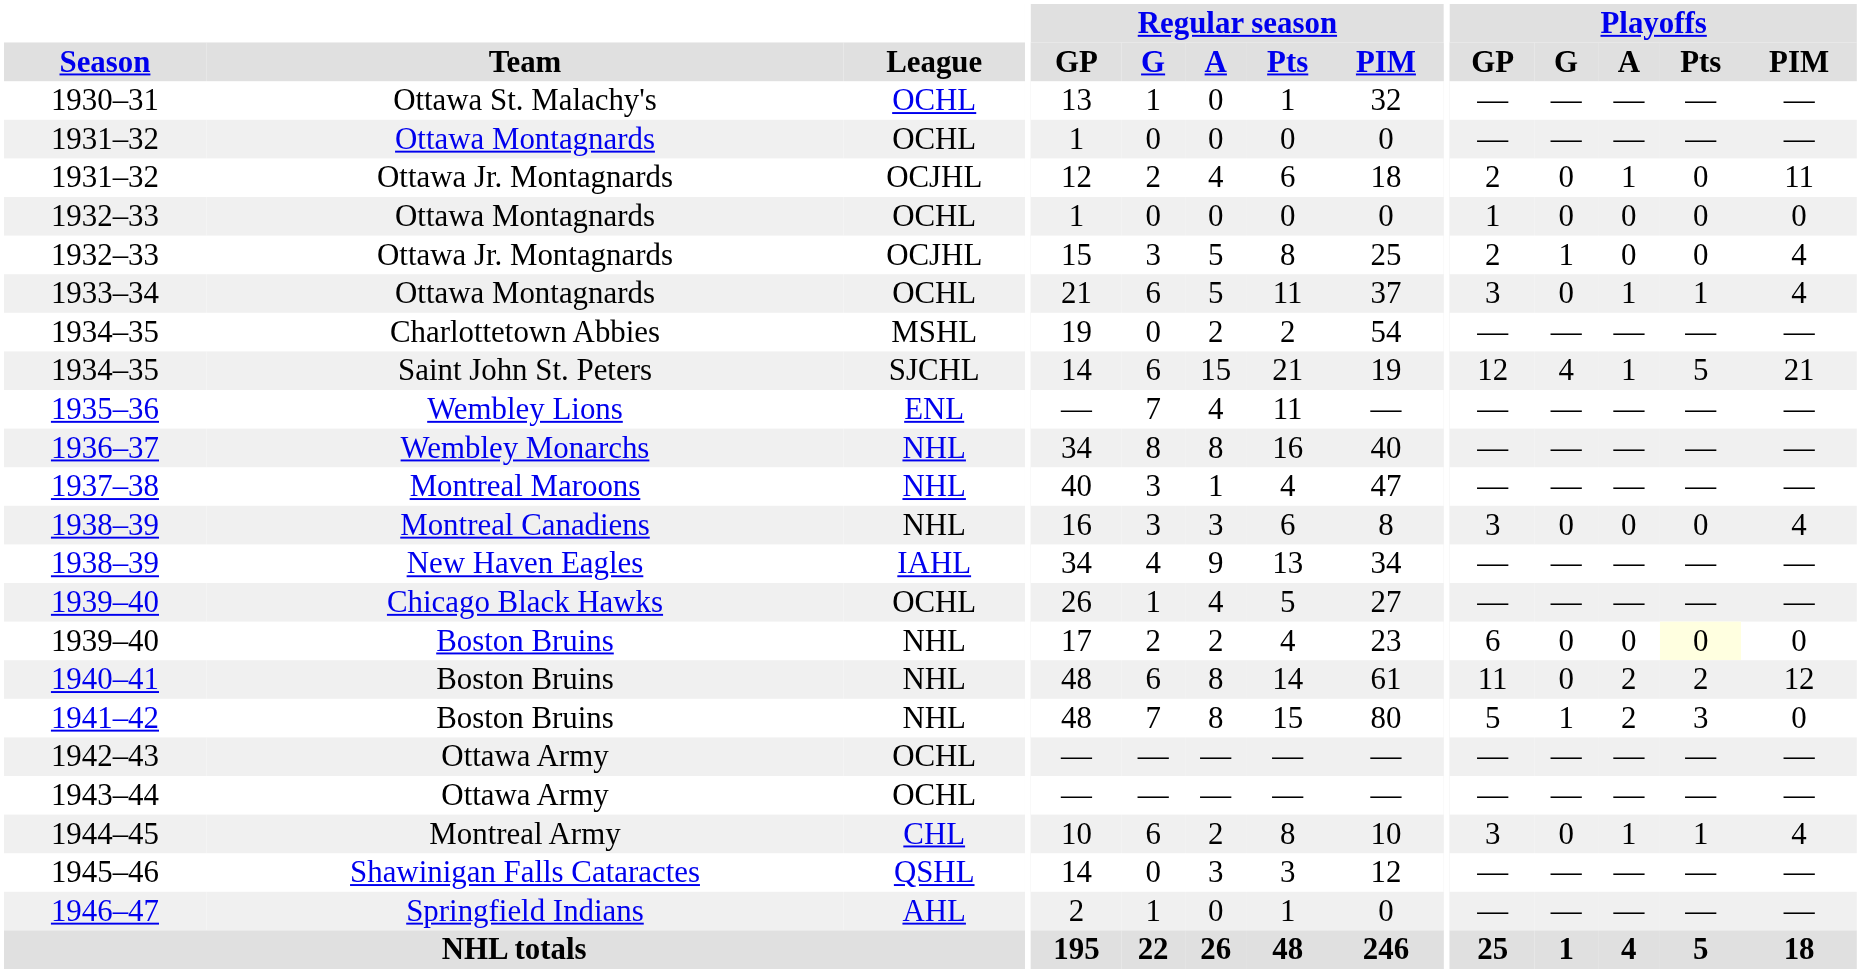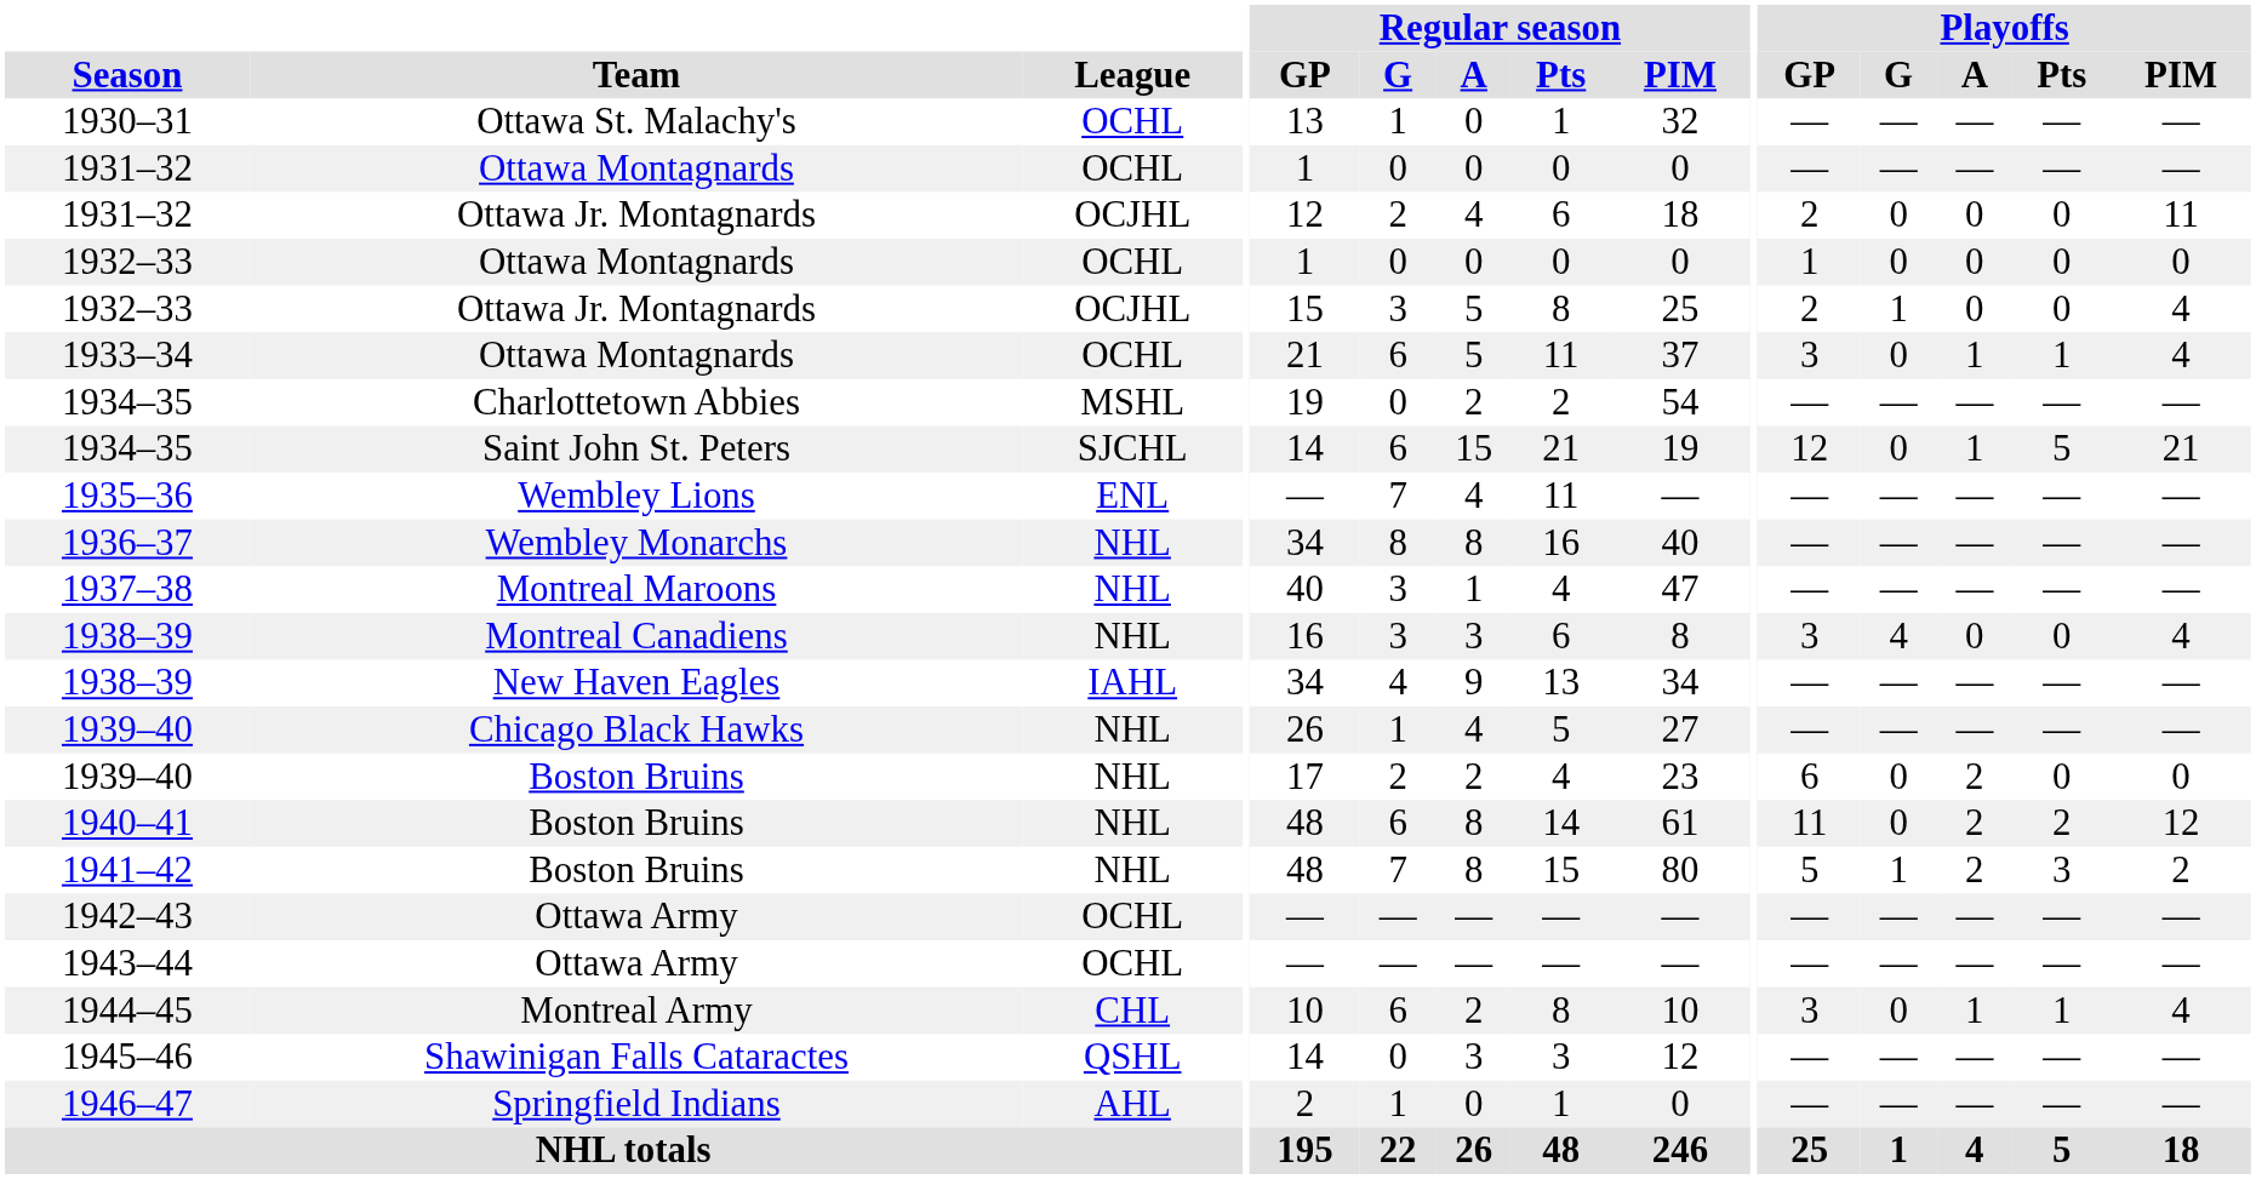 <table border="0" cellpadding="1" cellspacing="0" style="text-align:center; width:60em">
 <tr bgcolor="#e0e0e0">
 <th colspan="3" bgcolor="#ffffff"></th>
 <th rowspan="100" bgcolor="#ffffff"></th>
 <th colspan="5"><a href='#'>Regular season</a></th>
 <th rowspan="100" bgcolor="#ffffff"></th>
 <th colspan="5"><a href='#'>Playoffs</a></th>
 </tr>
 <tr bgcolor="#e0e0e0">
 <th><a href='#'>Season</a></th>
 <th>Team</th>
 <th>League</th>
 <th>GP</th>
 <th><a href='#'>G</a></th>
 <th><a href='#'>A</a></th>
 <th><a href='#'>Pts</a></th>
 <th><a href='#'>PIM</a></th>
 <th>GP</th>
 <th>G</th>
 <th>A</th>
 <th>Pts</th>
 <th>PIM</th>
 </tr>
 <tr>
 <td>1930–31</td>
 <td>Ottawa St. Malachy's</td>
 <td><a href='#'>OCHL</a></td>
 <td>13</td>
 <td>1</td>
 <td>0</td>
 <td>1</td>
 <td>32</td>
 <td>—</td>
 <td>—</td>
 <td>—</td>
 <td>—</td>
 <td>—</td>
 </tr>
 <tr bgcolor="#f0f0f0">
 <td>1931–32</td>
 <td><a href='#'>Ottawa Montagnards</a></td>
 <td>OCHL</td>
 <td>1</td>
 <td>0</td>
 <td>0</td>
 <td>0</td>
 <td>0</td>
 <td>—</td>
 <td>—</td>
 <td>—</td>
 <td>—</td>
 <td>—</td>
 </tr>
 <tr>
 <td>1931–32</td>
 <td>Ottawa Jr. Montagnards</td>
 <td>OCJHL</td>
 <td>12</td>
 <td>2</td>
 <td>4</td>
 <td>6</td>
 <td>18</td>
 <td>2</td>
 <td>0</td>
-<td>1</td>
+<td>0</td>
 <td>0</td>
 <td>11</td>
 </tr>
 <tr bgcolor="#f0f0f0">
 <td>1932–33</td>
 <td>Ottawa Montagnards</td>
 <td>OCHL</td>
 <td>1</td>
 <td>0</td>
 <td>0</td>
 <td>0</td>
 <td>0</td>
 <td>1</td>
 <td>0</td>
 <td>0</td>
 <td>0</td>
 <td>0</td>
 </tr>
 <tr>
 <td>1932–33</td>
 <td>Ottawa Jr. Montagnards</td>
 <td>OCJHL</td>
 <td>15</td>
 <td>3</td>
 <td>5</td>
 <td>8</td>
 <td>25</td>
 <td>2</td>
 <td>1</td>
 <td>0</td>
 <td>0</td>
 <td>4</td>
 </tr>
 <tr bgcolor="#f0f0f0">
 <td>1933–34</td>
 <td>Ottawa Montagnards</td>
 <td>OCHL</td>
 <td>21</td>
 <td>6</td>
 <td>5</td>
 <td>11</td>
 <td>37</td>
 <td>3</td>
 <td>0</td>
 <td>1</td>
 <td>1</td>
 <td>4</td>
 </tr>
 <tr>
 <td>1934–35</td>
 <td>Charlottetown Abbies</td>
 <td>MSHL</td>
 <td>19</td>
 <td>0</td>
 <td>2</td>
 <td>2</td>
 <td>54</td>
 <td>—</td>
 <td>—</td>
 <td>—</td>
 <td>—</td>
 <td>—</td>
 </tr>
 <tr bgcolor="#f0f0f0">
 <td>1934–35</td>
 <td>Saint John St. Peters</td>
 <td>SJCHL</td>
 <td>14</td>
 <td>6</td>
 <td>15</td>
 <td>21</td>
 <td>19</td>
 <td>12</td>
-<td>4</td>
+<td>0</td>
 <td>1</td>
 <td>5</td>
 <td>21</td>
 </tr>
 <tr>
 <td><a href='#'>1935–36</a></td>
 <td><a href='#'>Wembley Lions</a></td>
 <td><a href='#'>ENL</a></td>
 <td>—</td>
 <td>7</td>
 <td>4</td>
 <td>11</td>
 <td>—</td>
 <td>—</td>
 <td>—</td>
 <td>—</td>
 <td>—</td>
 <td>—</td>
 </tr>
 <tr bgcolor="#f0f0f0">
 <td><a href='#'>1936–37</a></td>
 <td><a href='#'>Wembley Monarchs</a></td>
 <td><a href='#'>NHL</a></td>
 <td>34</td>
 <td>8</td>
 <td>8</td>
 <td>16</td>
 <td>40</td>
 <td>—</td>
 <td>—</td>
 <td>—</td>
 <td>—</td>
 <td>—</td>
 </tr>
 <tr>
 <td><a href='#'>1937–38</a></td>
 <td><a href='#'>Montreal Maroons</a></td>
 <td><a href='#'>NHL</a></td>
 <td>40</td>
 <td>3</td>
 <td>1</td>
 <td>4</td>
 <td>47</td>
 <td>—</td>
 <td>—</td>
 <td>—</td>
 <td>—</td>
 <td>—</td>
 </tr>
 <tr bgcolor="#f0f0f0">
 <td><a href='#'>1938–39</a></td>
 <td><a href='#'>Montreal Canadiens</a></td>
 <td>NHL</td>
 <td>16</td>
 <td>3</td>
 <td>3</td>
 <td>6</td>
 <td>8</td>
 <td>3</td>
-<td>0</td>
+<td>4</td>
 <td>0</td>
 <td>0</td>
 <td>4</td>
 </tr>
 <tr>
 <td><a href='#'>1938–39</a></td>
 <td><a href='#'>New Haven Eagles</a></td>
 <td><a href='#'>IAHL</a></td>
 <td>34</td>
 <td>4</td>
 <td>9</td>
 <td>13</td>
 <td>34</td>
 <td>—</td>
 <td>—</td>
 <td>—</td>
 <td>—</td>
 <td>—</td>
 </tr>
 <tr bgcolor="#f0f0f0">
 <td><a href='#'>1939–40</a></td>
 <td><a href='#'>Chicago Black Hawks</a></td>
-<td>OCHL</td>
+<td>NHL</td>
 <td>26</td>
 <td>1</td>
 <td>4</td>
 <td>5</td>
 <td>27</td>
 <td>—</td>
 <td>—</td>
 <td>—</td>
 <td>—</td>
 <td>—</td>
 </tr>
 <tr>
 <td>1939–40</td>
 <td><a href='#'>Boston Bruins</a></td>
 <td>NHL</td>
 <td>17</td>
 <td>2</td>
 <td>2</td>
 <td>4</td>
 <td>23</td>
 <td>6</td>
 <td>0</td>
+<td>2</td>
 <td>0</td>
-<td style="background: lightyellow;">0</td>
 <td>0</td>
 </tr>
 <tr bgcolor="#f0f0f0">
 <td><a href='#'>1940–41</a></td>
 <td>Boston Bruins</td>
 <td>NHL</td>
 <td>48</td>
 <td>6</td>
 <td>8</td>
 <td>14</td>
 <td>61</td>
 <td>11</td>
 <td>0</td>
 <td>2</td>
 <td>2</td>
 <td>12</td>
 </tr>
 <tr>
 <td><a href='#'>1941–42</a></td>
 <td>Boston Bruins</td>
 <td>NHL</td>
 <td>48</td>
 <td>7</td>
 <td>8</td>
 <td>15</td>
 <td>80</td>
 <td>5</td>
 <td>1</td>
 <td>2</td>
 <td>3</td>
-<td>0</td>
+<td>2</td>
 </tr>
 <tr bgcolor="#f0f0f0">
 <td>1942–43</td>
 <td>Ottawa Army</td>
 <td>OCHL</td>
 <td>—</td>
 <td>—</td>
 <td>—</td>
 <td>—</td>
 <td>—</td>
 <td>—</td>
 <td>—</td>
 <td>—</td>
 <td>—</td>
 <td>—</td>
 </tr>
 <tr>
 <td>1943–44</td>
 <td>Ottawa Army</td>
 <td>OCHL</td>
 <td>—</td>
 <td>—</td>
 <td>—</td>
 <td>—</td>
 <td>—</td>
 <td>—</td>
 <td>—</td>
 <td>—</td>
 <td>—</td>
 <td>—</td>
 </tr>
 <tr bgcolor="#f0f0f0">
 <td>1944–45</td>
 <td>Montreal Army</td>
 <td><a href='#'>CHL</a></td>
 <td>10</td>
 <td>6</td>
 <td>2</td>
 <td>8</td>
 <td>10</td>
 <td>3</td>
 <td>0</td>
 <td>1</td>
 <td>1</td>
 <td>4</td>
 </tr>
 <tr>
 <td>1945–46</td>
 <td><a href='#'>Shawinigan Falls Cataractes</a></td>
 <td><a href='#'>QSHL</a></td>
 <td>14</td>
 <td>0</td>
 <td>3</td>
 <td>3</td>
 <td>12</td>
 <td>—</td>
 <td>—</td>
 <td>—</td>
 <td>—</td>
 <td>—</td>
 </tr>
 <tr bgcolor="#f0f0f0">
 <td><a href='#'>1946–47</a></td>
 <td><a href='#'>Springfield Indians</a></td>
 <td><a href='#'>AHL</a></td>
 <td>2</td>
 <td>1</td>
 <td>0</td>
 <td>1</td>
 <td>0</td>
 <td>—</td>
 <td>—</td>
 <td>—</td>
 <td>—</td>
 <td>—</td>
 </tr>
 <tr bgcolor="#e0e0e0">
 <th colspan="3">NHL totals</th>
 <th>195</th>
 <th>22</th>
 <th>26</th>
 <th>48</th>
 <th>246</th>
 <th>25</th>
 <th>1</th>
 <th>4</th>
 <th>5</th>
 <th>18</th>
 </tr>
 </table>
